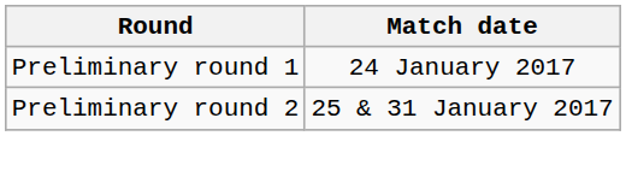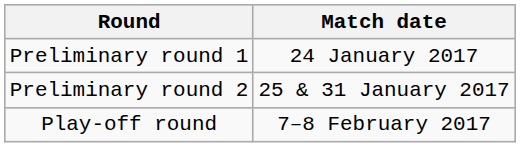 <table class="wikitable" style="text-align:center">
 <tr>
 <th>Round</th>
 <th>Match date</th>
 </tr>
 <tr>
 <td>Preliminary round 1</td>
 <td>24 January 2017</td>
 </tr>
 <tr>
 <td>Preliminary round 2</td>
 <td>25 & 31 January 2017</td>
 </tr>
+<tr>
+<td>Play-off round</td>
+<td>7–8 February 2017</td>
+</tr>
 </table>
